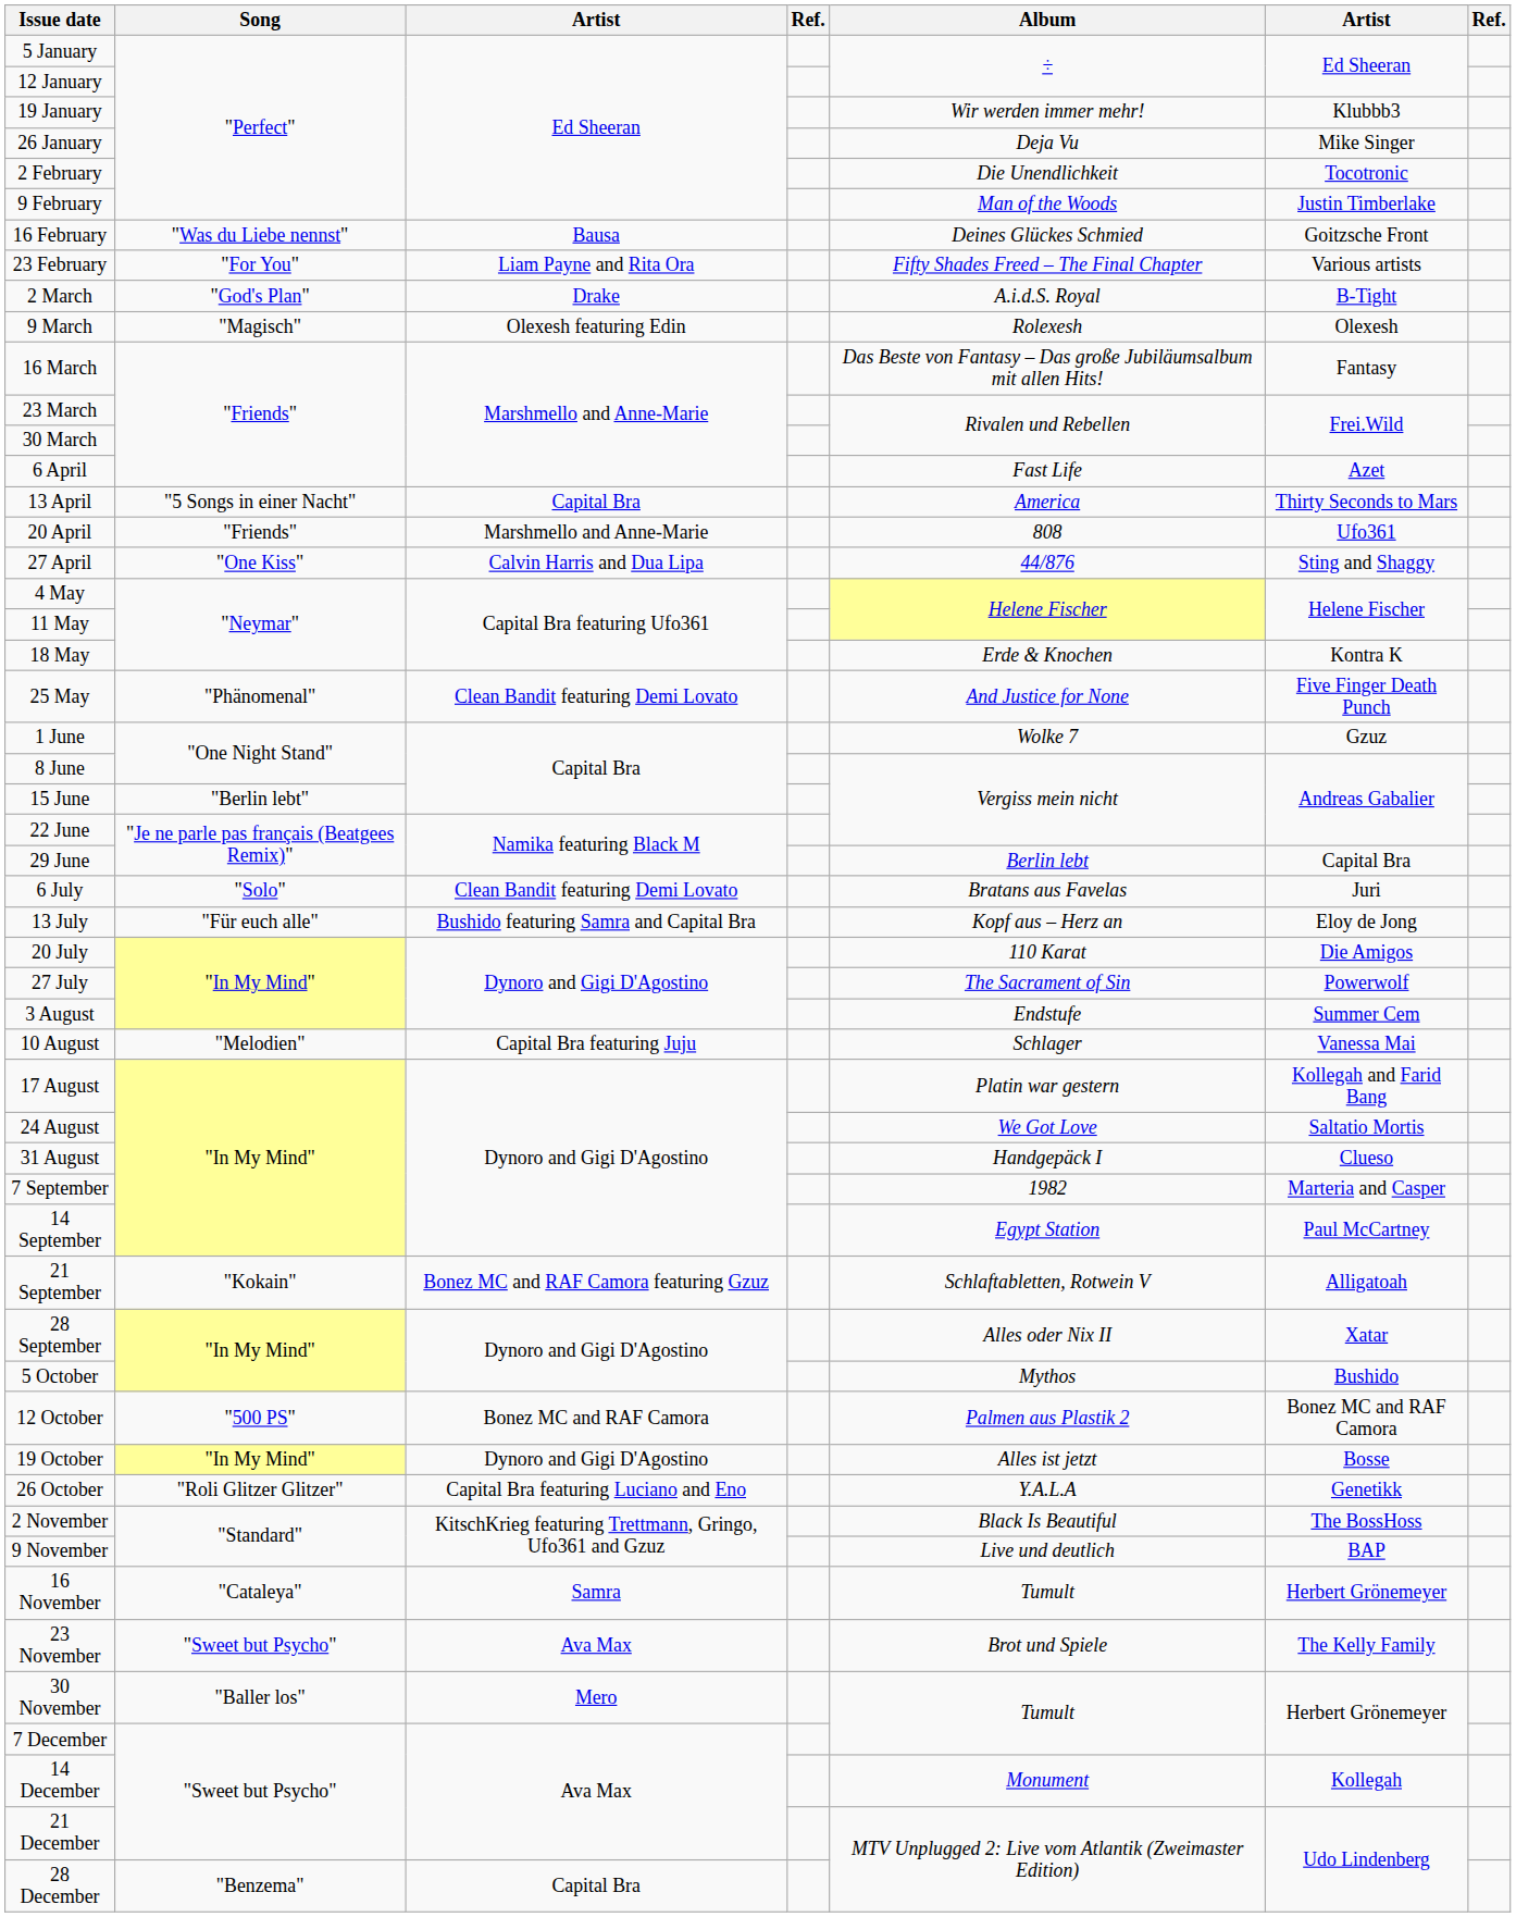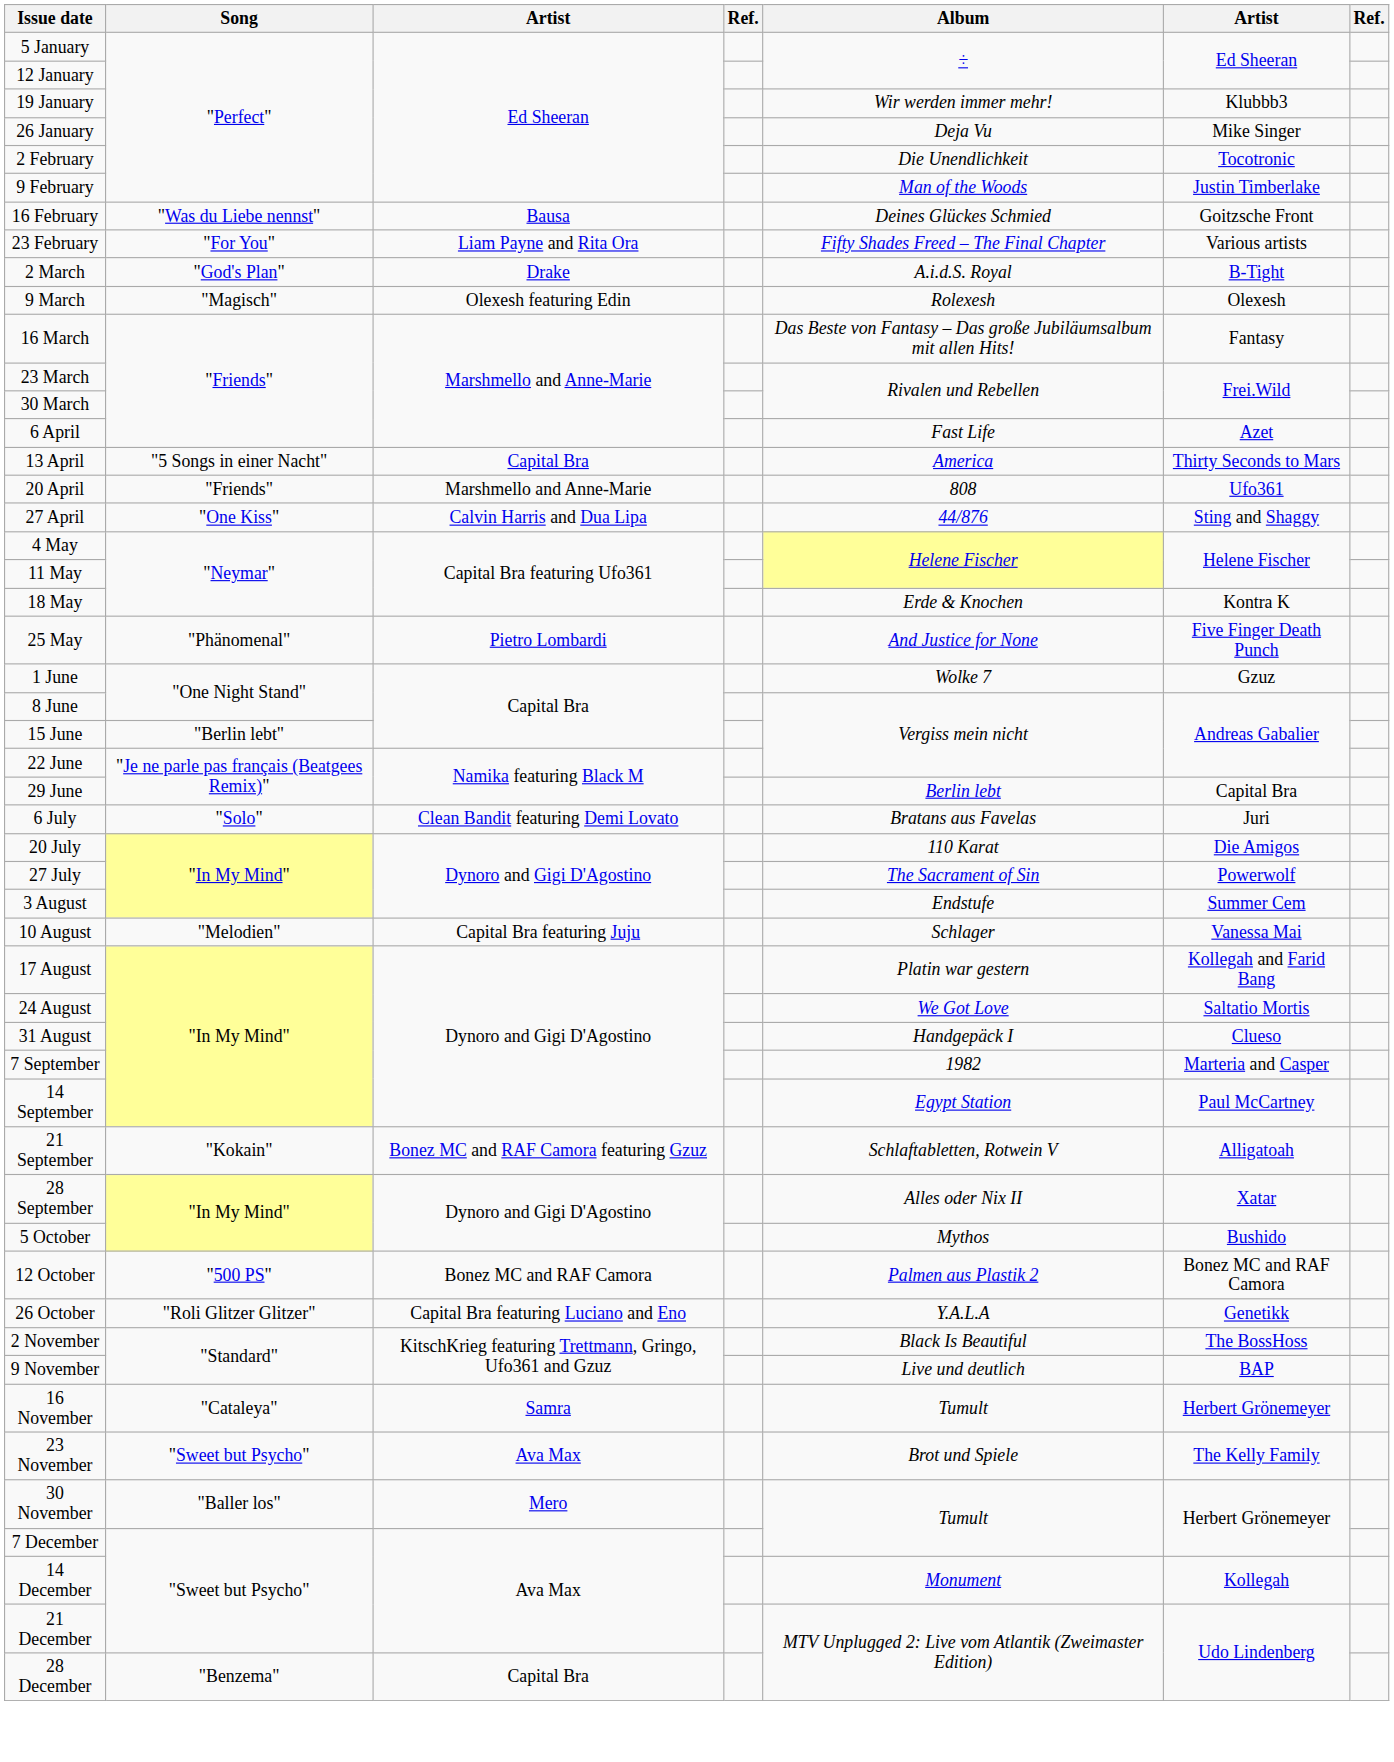 <table class="wikitable plainrowheaders" style="text-align:center">
 <tr>
 <th scope="col">Issue date</th>
 <th scope="col">Song</th>
 <th scope="col">Artist</th>
 <th scope="col">Ref.</th>
 <th scope="col">Album</th>
 <th scope="col">Artist</th>
 <th scope="col">Ref.</th>
 </tr>
 <tr>
 <td scope="row">5 January</td>
 <td rowspan="6">"<a href='#'>Perfect</a>"</td>
 <td rowspan="6"><a href='#'>Ed Sheeran</a></td>
 <td align="center"></td>
 <td rowspan="2"><em><a href='#'>÷</a></em></td>
 <td rowspan="2"><a href='#'>Ed Sheeran</a></td>
 <td align="center"></td>
 </tr>
 <tr>
 <td scope="row">12 January</td>
 <td align="center"></td>
 <td align="center"></td>
 </tr>
 <tr>
 <td scope="row">19 January</td>
 <td align="center"></td>
 <td><em>Wir werden immer mehr!</em></td>
 <td>Klubbb3</td>
 <td align="center"></td>
 </tr>
 <tr>
 <td scope="row">26 January</td>
 <td align="center"></td>
 <td><em>Deja Vu</em></td>
 <td>Mike Singer</td>
 <td align="center"></td>
 </tr>
 <tr>
 <td scope="row">2 February</td>
 <td align="center"></td>
 <td><em>Die Unendlichkeit</em></td>
 <td><a href='#'>Tocotronic</a></td>
 <td align="center"></td>
 </tr>
 <tr>
 <td scope="row">9 February</td>
 <td align="center"></td>
 <td><em><a href='#'>Man of the Woods</a></em></td>
 <td><a href='#'>Justin Timberlake</a></td>
 <td align="center"></td>
 </tr>
 <tr>
 <td scope="row">16 February</td>
 <td>"<a href='#'>Was du Liebe nennst</a>"</td>
 <td><a href='#'>Bausa</a></td>
 <td align="center"></td>
 <td><em>Deines Glückes Schmied</em></td>
 <td>Goitzsche Front</td>
 <td align="center"></td>
 </tr>
 <tr>
 <td scope="row">23 February</td>
 <td>"<a href='#'>For You</a>"</td>
 <td><a href='#'>Liam Payne</a> and <a href='#'>Rita Ora</a></td>
 <td align="center"></td>
 <td><em><a href='#'>Fifty Shades Freed – The Final Chapter</a></em></td>
 <td>Various artists</td>
 <td align="center"></td>
 </tr>
 <tr>
 <td scope="row">2 March</td>
 <td>"<a href='#'>God's Plan</a>"</td>
 <td><a href='#'>Drake</a></td>
 <td align="center"></td>
 <td><em>A.i.d.S. Royal</em></td>
 <td><a href='#'>B-Tight</a></td>
 <td align="center"></td>
 </tr>
 <tr>
 <td scope="row">9 March</td>
 <td>"Magisch"</td>
 <td>Olexesh featuring Edin</td>
 <td align="center"></td>
 <td><em>Rolexesh</em></td>
 <td>Olexesh</td>
 <td align="center"></td>
 </tr>
 <tr>
 <td scope="row">16 March</td>
 <td rowspan="4">"<a href='#'>Friends</a>"</td>
 <td rowspan="4"><a href='#'>Marshmello</a> and <a href='#'>Anne-Marie</a></td>
 <td align="center"></td>
 <td><em>Das Beste von Fantasy – Das große Jubiläumsalbum mit allen Hits!</em></td>
 <td>Fantasy</td>
 <td align="center"></td>
 </tr>
 <tr>
 <td scope="row">23 March</td>
 <td align="center"></td>
 <td rowspan="2"><em>Rivalen und Rebellen</em></td>
 <td rowspan="2"><a href='#'>Frei.Wild</a></td>
 <td align="center"></td>
 </tr>
 <tr>
 <td scope="row">30 March</td>
 <td align="center"></td>
 <td align="center"></td>
 </tr>
 <tr>
 <td scope="row">6 April</td>
 <td align="center"></td>
 <td><em>Fast Life</em></td>
 <td><a href='#'>Azet</a></td>
 <td align="center"></td>
 </tr>
 <tr>
 <td scope="row">13 April</td>
 <td>"5 Songs in einer Nacht"</td>
 <td><a href='#'>Capital Bra</a></td>
 <td align="center"></td>
 <td><em><a href='#'>America</a></em></td>
 <td><a href='#'>Thirty Seconds to Mars</a></td>
 <td align="center"></td>
 </tr>
 <tr>
 <td scope="row">20 April</td>
 <td>"Friends"</td>
 <td>Marshmello and Anne-Marie</td>
 <td align="center"></td>
 <td><em>808</em></td>
 <td><a href='#'>Ufo361</a></td>
 <td align="center"></td>
 </tr>
 <tr>
 <td scope="row">27 April</td>
 <td>"<a href='#'>One Kiss</a>"</td>
 <td><a href='#'>Calvin Harris</a> and <a href='#'>Dua Lipa</a></td>
 <td align="center"></td>
 <td><em><a href='#'>44/876</a></em></td>
 <td><a href='#'>Sting</a> and <a href='#'>Shaggy</a></td>
 <td align="center"></td>
 </tr>
 <tr>
 <td scope="row">4 May</td>
 <td rowspan="3">"<a href='#'>Neymar</a>"</td>
 <td rowspan="3">Capital Bra featuring Ufo361</td>
 <td align="center"></td>
 <td bgcolor=#FFFF99 rowspan="2"><em><a href='#'>Helene Fischer</a></em> </td>
 <td rowspan="2"><a href='#'>Helene Fischer</a></td>
 <td align="center"></td>
 </tr>
 <tr>
 <td scope="row">11 May</td>
 <td align="center"></td>
 <td align="center"></td>
 </tr>
 <tr>
 <td scope="row">18 May</td>
 <td align="center"></td>
 <td><em>Erde & Knochen</em></td>
 <td>Kontra K</td>
 <td align="center"></td>
 </tr>
 <tr>
 <td scope="row">25 May</td>
 <td>"Phänomenal"</td>
-<td><a href='#'>Clean Bandit</a> featuring <a href='#'>Demi Lovato</a></td>
+<td><a href='#'>Pietro Lombardi</a></td>
 <td align="center"></td>
 <td><em><a href='#'>And Justice for None</a></em></td>
 <td><a href='#'>Five Finger Death Punch</a></td>
 <td align="center"></td>
 </tr>
 <tr>
 <td scope="row">1 June</td>
 <td rowspan="2">"One Night Stand"</td>
 <td rowspan="3">Capital Bra</td>
 <td align="center"></td>
 <td><em>Wolke 7</em></td>
 <td>Gzuz</td>
 <td align="center"></td>
 </tr>
 <tr>
 <td scope="row">8 June</td>
 <td align="center"></td>
 <td rowspan="3"><em>Vergiss mein nicht</em></td>
 <td rowspan="3"><a href='#'>Andreas Gabalier</a></td>
 <td align="center"></td>
 </tr>
 <tr>
 <td scope="row">15 June</td>
 <td>"Berlin lebt"</td>
 <td align="center"></td>
 <td align="center"></td>
 </tr>
 <tr>
 <td scope="row">22 June</td>
 <td rowspan="2">"<a href='#'>Je ne parle pas français (Beatgees Remix)</a>"</td>
 <td rowspan="2"><a href='#'>Namika</a> featuring <a href='#'>Black M</a></td>
 <td align="center"></td>
 <td align="center"></td>
 </tr>
 <tr>
 <td scope="row">29 June</td>
 <td align="center"></td>
 <td><em><a href='#'>Berlin lebt</a></em></td>
 <td>Capital Bra</td>
 <td align="center"></td>
 </tr>
 <tr>
 <td scope="row">6 July</td>
 <td>"<a href='#'>Solo</a>"</td>
 <td><a href='#'>Clean Bandit</a> featuring <a href='#'>Demi Lovato</a></td>
 <td align="center"></td>
 <td><em>Bratans aus Favelas</em></td>
 <td>Juri</td>
-<td align="center"></td>
-</tr>
-<tr>
-<td scope="row">13 July</td>
-<td>"Für euch alle"</td>
-<td><a href='#'>Bushido</a> featuring <a href='#'>Samra</a> and Capital Bra</td>
-<td align="center"></td>
-<td><em>Kopf aus – Herz an</em></td>
-<td>Eloy de Jong</td>
 <td align="center"></td>
 </tr>
 <tr>
 <td scope="row">20 July</td>
 <td bgcolor=#FFFF99 rowspan="3">"<a href='#'>In My Mind</a>" </td>
 <td rowspan="3"><a href='#'>Dynoro</a> and <a href='#'>Gigi D'Agostino</a></td>
 <td align="center"></td>
 <td><em>110 Karat</em></td>
 <td><a href='#'>Die Amigos</a></td>
 <td align="center"></td>
 </tr>
 <tr>
 <td scope="row">27 July</td>
 <td align="center"></td>
 <td><em><a href='#'>The Sacrament of Sin</a></em></td>
 <td><a href='#'>Powerwolf</a></td>
 <td align="center"></td>
 </tr>
 <tr>
 <td scope="row">3 August</td>
 <td align="center"></td>
 <td><em>Endstufe</em></td>
 <td><a href='#'>Summer Cem</a></td>
 <td align="center"></td>
 </tr>
 <tr>
 <td scope="row">10 August</td>
 <td>"Melodien"</td>
 <td>Capital Bra featuring <a href='#'>Juju</a></td>
 <td align="center"></td>
 <td><em>Schlager</em></td>
 <td><a href='#'>Vanessa Mai</a></td>
 <td align="center"></td>
 </tr>
 <tr>
 <td scope="row">17 August</td>
 <td bgcolor=#FFFF99 rowspan="5">"In My Mind" </td>
 <td rowspan="5">Dynoro and Gigi D'Agostino</td>
 <td align="center"></td>
 <td><em>Platin war gestern</em></td>
 <td><a href='#'>Kollegah</a> and <a href='#'>Farid Bang</a></td>
 <td align="center"></td>
 </tr>
 <tr>
 <td scope="row">24 August</td>
 <td align="center"></td>
 <td><em><a href='#'>We Got Love</a></em></td>
 <td><a href='#'>Saltatio Mortis</a></td>
 <td align="center"></td>
 </tr>
 <tr>
 <td scope="row">31 August</td>
 <td align="center"></td>
 <td><em>Handgepäck I</em></td>
 <td><a href='#'>Clueso</a></td>
 <td align="center"></td>
 </tr>
 <tr>
 <td scope="row">7 September</td>
 <td align="center"></td>
 <td><em>1982</em></td>
 <td><a href='#'>Marteria</a> and <a href='#'>Casper</a></td>
 <td align="center"></td>
 </tr>
 <tr>
 <td scope="row">14 September</td>
 <td align="center"></td>
 <td><em><a href='#'>Egypt Station</a></em></td>
 <td><a href='#'>Paul McCartney</a></td>
 <td align="center"></td>
 </tr>
 <tr>
 <td scope="row">21 September</td>
 <td>"Kokain"</td>
 <td><a href='#'>Bonez MC</a> and <a href='#'>RAF Camora</a> featuring <a href='#'>Gzuz</a></td>
 <td align="center"></td>
 <td><em>Schlaftabletten, Rotwein V</em></td>
 <td><a href='#'>Alligatoah</a></td>
 <td align="center"></td>
 </tr>
 <tr>
 <td scope="row">28 September</td>
 <td bgcolor=#FFFF99 rowspan="2">"In My Mind" </td>
 <td rowspan="2">Dynoro and Gigi D'Agostino</td>
 <td align="center"></td>
 <td><em>Alles oder Nix II</em></td>
 <td><a href='#'>Xatar</a></td>
 <td align="center"></td>
 </tr>
 <tr>
 <td scope="row">5 October</td>
 <td align="center"></td>
 <td><em>Mythos</em></td>
 <td><a href='#'>Bushido</a></td>
 <td align="center"></td>
 </tr>
 <tr>
 <td scope="row">12 October</td>
 <td>"<a href='#'>500 PS</a>"</td>
 <td>Bonez MC and RAF Camora</td>
 <td align="center"></td>
 <td><em><a href='#'>Palmen aus Plastik 2</a></em></td>
 <td>Bonez MC and RAF Camora</td>
 <td align="center"></td>
 </tr>
 <tr>
-<td scope="row">19 October</td>
-<td bgcolor=#FFFF99>"In My Mind" </td>
-<td>Dynoro and Gigi D'Agostino</td>
-<td align="center"></td>
-<td><em>Alles ist jetzt</em></td>
-<td><a href='#'>Bosse</a></td>
-<td align="center"></td>
-</tr>
-<tr>
 <td scope="row">26 October</td>
 <td>"Roli Glitzer Glitzer"</td>
 <td>Capital Bra featuring <a href='#'>Luciano</a> and <a href='#'>Eno</a></td>
 <td align="center"></td>
 <td><em>Y.A.L.A</em></td>
 <td><a href='#'>Genetikk</a></td>
 <td align="center"></td>
 </tr>
 <tr>
 <td scope="row">2 November</td>
 <td rowspan="2">"Standard"</td>
 <td rowspan="2">KitschKrieg featuring <a href='#'>Trettmann</a>, Gringo, Ufo361 and Gzuz</td>
 <td align="center"></td>
 <td><em>Black Is Beautiful</em></td>
 <td><a href='#'>The BossHoss</a></td>
 <td align="center"></td>
 </tr>
 <tr>
 <td scope="row">9 November</td>
 <td align="center"></td>
 <td><em>Live und deutlich</em></td>
 <td><a href='#'>BAP</a></td>
 <td align="center"></td>
 </tr>
 <tr>
 <td scope="row">16 November</td>
 <td>"Cataleya"</td>
 <td><a href='#'>Samra</a></td>
 <td align="center"></td>
 <td><em>Tumult</em></td>
 <td><a href='#'>Herbert Grönemeyer</a></td>
 <td align="center"></td>
 </tr>
 <tr>
 <td scope="row">23 November</td>
 <td>"<a href='#'>Sweet but Psycho</a>"</td>
 <td><a href='#'>Ava Max</a></td>
 <td align="center"></td>
 <td><em>Brot und Spiele</em></td>
 <td><a href='#'>The Kelly Family</a></td>
 <td align="center"></td>
 </tr>
 <tr>
 <td scope="row">30 November</td>
 <td>"Baller los"</td>
 <td><a href='#'>Mero</a></td>
 <td align="center"></td>
 <td rowspan="2"><em>Tumult</em></td>
 <td rowspan="2">Herbert Grönemeyer</td>
 <td align="center"></td>
 </tr>
 <tr>
 <td scope="row">7 December</td>
 <td rowspan="3">"Sweet but Psycho"</td>
 <td rowspan="3">Ava Max</td>
 <td align="center"></td>
 <td align="center"></td>
 </tr>
 <tr>
 <td scope="row">14 December</td>
 <td align="center"></td>
 <td><em><a href='#'>Monument</a></em></td>
 <td><a href='#'>Kollegah</a></td>
 <td align="center"></td>
 </tr>
 <tr>
 <td scope="row">21 December</td>
 <td align="center"></td>
 <td rowspan="2"><em>MTV Unplugged 2: Live vom Atlantik (Zweimaster Edition)</em></td>
 <td rowspan="2"><a href='#'>Udo Lindenberg</a></td>
 <td align="center"></td>
 </tr>
 <tr>
 <td scope="row">28 December</td>
 <td>"Benzema"</td>
 <td>Capital Bra</td>
 <td align="center"></td>
 <td align="center"></td>
 </tr>
 </table>
